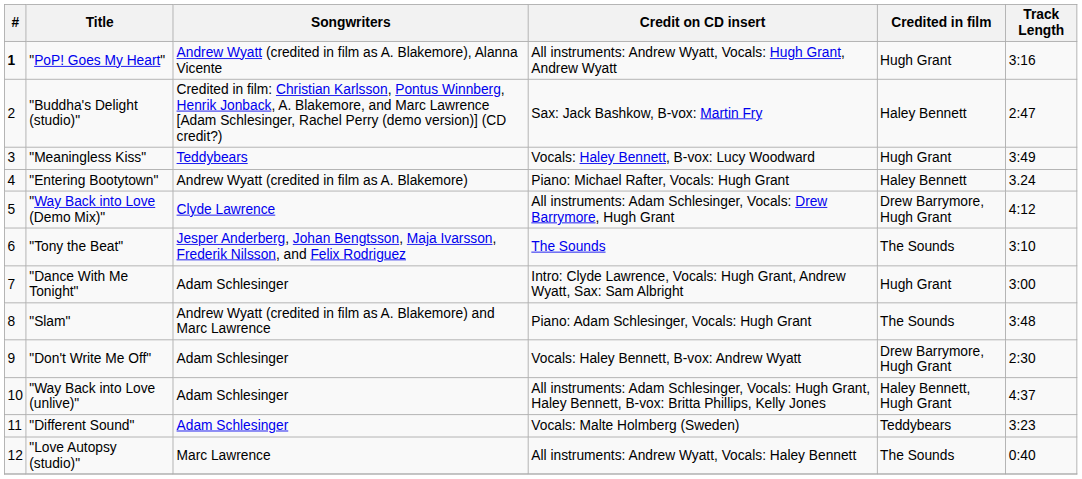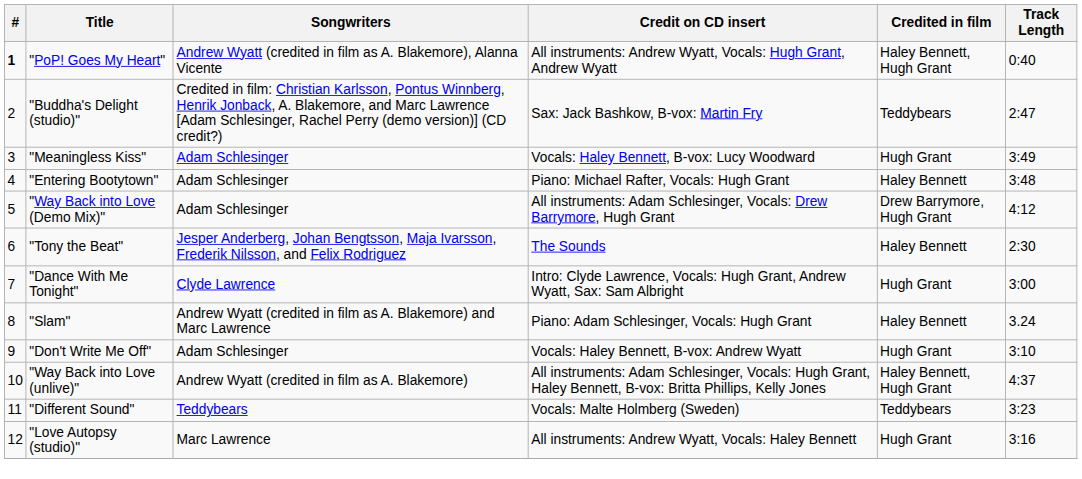 <table class="wikitable">
 <tr>
 <th>#</th>
 <th>Title</th>
 <th>Songwriters</th>
 <th>Credit on CD insert</th>
 <th>Credited in film</th>
 <th>Track Length</th>
 </tr>
 <tr>
 <td><strong>1</strong></td>
 <td>"<a href='#'>PoP! Goes My Heart</a>"</td>
 <td><a href='#'>Andrew Wyatt</a> (credited in film as A. Blakemore), Alanna Vicente</td>
 <td>All instruments: Andrew Wyatt, Vocals: <a href='#'>Hugh Grant</a>, Andrew Wyatt</td>
-<td>Hugh Grant</td>
-<td>3:16</td>
+<td>Haley Bennett, Hugh Grant</td>
+<td>0:40</td>
 </tr>
 <tr>
 <td>2</td>
 <td>"Buddha's Delight (studio)"</td>
 <td>Credited in film: <a href='#'>Christian Karlsson</a>, <a href='#'>Pontus Winnberg</a>, <a href='#'>Henrik Jonback</a>, A. Blakemore, and Marc Lawrence<br>[Adam Schlesinger, Rachel Perry (demo version)] (CD credit?)</td>
 <td>Sax: Jack Bashkow, B-vox: <a href='#'>Martin Fry</a></td>
-<td>Haley Bennett</td>
+<td>Teddybears</td>
 <td>2:47</td>
 </tr>
 <tr>
 <td>3</td>
 <td>"Meaningless Kiss"</td>
-<td><a href='#'>Teddybears</a></td>
+<td><a href='#'>Adam Schlesinger</a></td>
 <td>Vocals: <a href='#'>Haley Bennett</a>, B-vox: Lucy Woodward</td>
 <td>Hugh Grant</td>
 <td>3:49</td>
 </tr>
 <tr>
 <td>4</td>
 <td>"Entering Bootytown"</td>
-<td>Andrew Wyatt (credited in film as A. Blakemore)</td>
+<td>Adam Schlesinger</td>
 <td>Piano: Michael Rafter, Vocals: Hugh Grant</td>
 <td>Haley Bennett</td>
-<td>3.24</td>
+<td>3:48</td>
 </tr>
 <tr>
 <td>5</td>
 <td>"<a href='#'>Way Back into Love</a> (Demo Mix)"</td>
-<td><a href='#'>Clyde Lawrence</a></td>
+<td>Adam Schlesinger</td>
 <td>All instruments: Adam Schlesinger, Vocals: <a href='#'>Drew Barrymore</a>, Hugh Grant</td>
 <td>Drew Barrymore, Hugh Grant</td>
 <td>4:12</td>
 </tr>
 <tr>
 <td>6</td>
 <td>"Tony the Beat"</td>
 <td><a href='#'>Jesper Anderberg</a>, <a href='#'>Johan Bengtsson</a>, <a href='#'>Maja Ivarsson</a>, <a href='#'>Frederik Nilsson</a>, and <a href='#'>Felix Rodriguez</a></td>
 <td><a href='#'>The Sounds</a></td>
-<td>The Sounds</td>
-<td>3:10</td>
+<td>Haley Bennett</td>
+<td>2:30</td>
 </tr>
 <tr>
 <td>7</td>
 <td>"Dance With Me Tonight"</td>
-<td>Adam Schlesinger</td>
+<td><a href='#'>Clyde Lawrence</a></td>
 <td>Intro: Clyde Lawrence, Vocals: Hugh Grant, Andrew Wyatt, Sax: Sam Albright</td>
 <td>Hugh Grant</td>
 <td>3:00</td>
 </tr>
 <tr>
 <td>8</td>
 <td>"Slam"</td>
 <td>Andrew Wyatt (credited in film as A. Blakemore) and Marc Lawrence</td>
 <td>Piano: Adam Schlesinger, Vocals: Hugh Grant</td>
-<td>The Sounds</td>
-<td>3:48</td>
+<td>Haley Bennett</td>
+<td>3.24</td>
 </tr>
 <tr>
 <td>9</td>
 <td>"Don't Write Me Off"</td>
 <td>Adam Schlesinger</td>
 <td>Vocals: Haley Bennett, B-vox: Andrew Wyatt</td>
-<td>Drew Barrymore, Hugh Grant</td>
-<td>2:30</td>
+<td>Hugh Grant</td>
+<td>3:10</td>
 </tr>
 <tr>
 <td>10</td>
 <td>"Way Back into Love (unlive)"</td>
-<td>Adam Schlesinger</td>
+<td>Andrew Wyatt (credited in film as A. Blakemore)</td>
 <td>All instruments: Adam Schlesinger, Vocals: Hugh Grant, Haley Bennett, B-vox: Britta Phillips, Kelly Jones</td>
 <td>Haley Bennett, Hugh Grant</td>
 <td>4:37</td>
 </tr>
 <tr>
 <td>11</td>
 <td>"Different Sound"</td>
-<td><a href='#'>Adam Schlesinger</a></td>
+<td><a href='#'>Teddybears</a></td>
 <td>Vocals: Malte Holmberg (Sweden)</td>
 <td>Teddybears</td>
 <td>3:23</td>
 </tr>
 <tr>
 <td>12</td>
 <td>"Love Autopsy (studio)"</td>
 <td>Marc Lawrence</td>
 <td>All instruments: Andrew Wyatt,  Vocals: Haley Bennett</td>
-<td>The Sounds</td>
-<td>0:40</td>
+<td>Hugh Grant</td>
+<td>3:16</td>
 </tr>
 <tr>
 </tr>
 </table>
